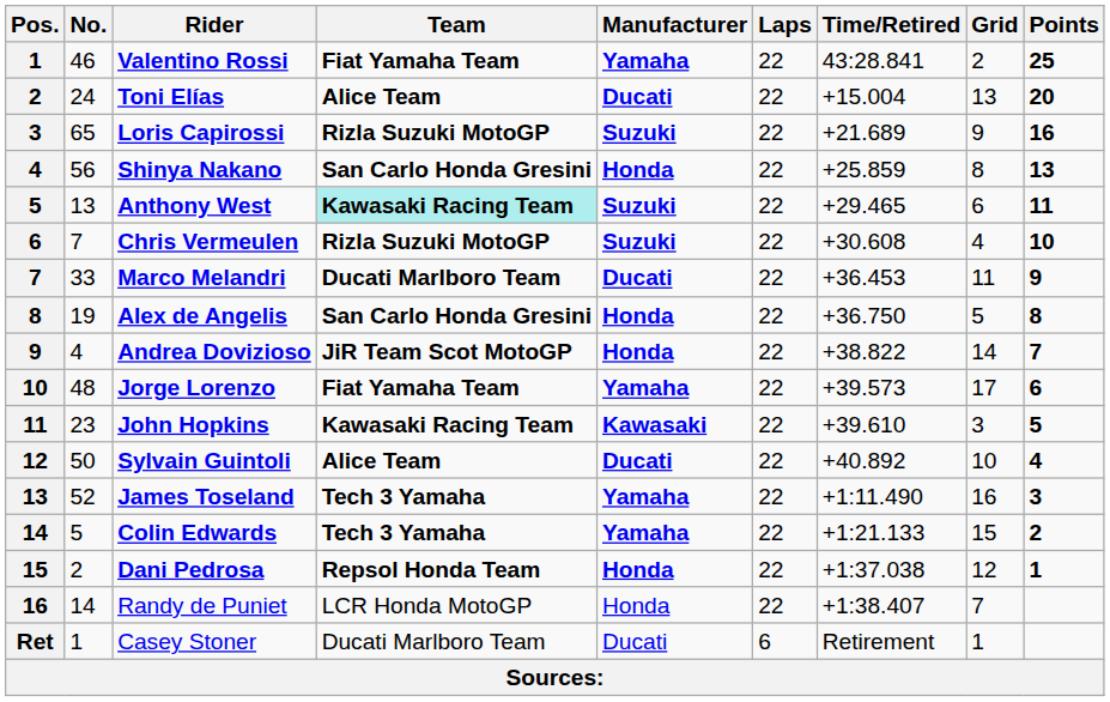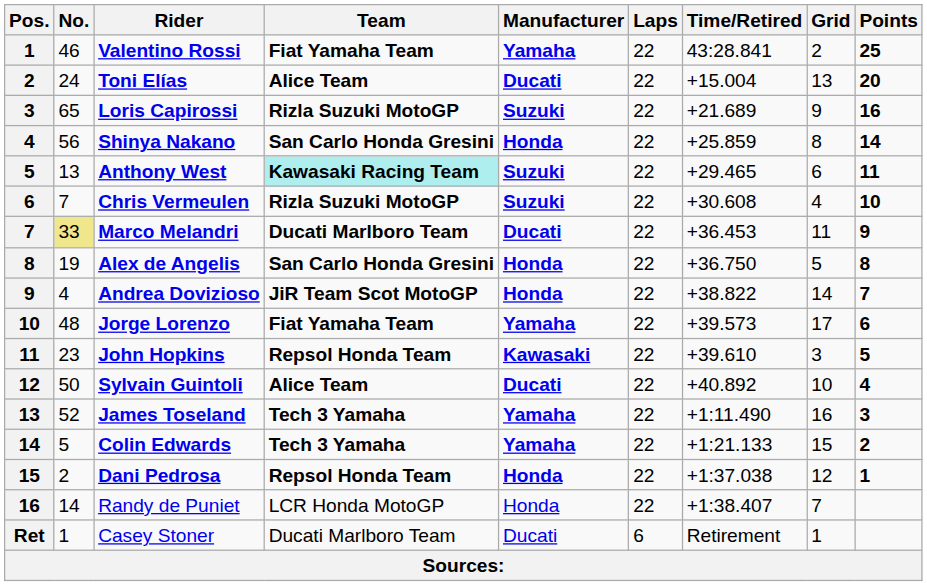 <table class="wikitable" style="font-size: 95%;">
 <tr>
 <th>Pos.</th>
 <th>No.</th>
 <th>Rider</th>
 <th>Team</th>
 <th>Manufacturer</th>
 <th>Laps</th>
 <th>Time/Retired</th>
 <th>Grid</th>
 <th>Points</th>
 </tr>
 <tr>
 <th>1</th>
 <td>46</td>
 <td> <strong><a href='#'>Valentino Rossi</a></strong></td>
 <td><strong>Fiat Yamaha Team</strong></td>
 <td><strong><a href='#'>Yamaha</a></strong></td>
 <td>22</td>
 <td>43:28.841</td>
 <td>2</td>
 <td><strong>25</strong></td>
 </tr>
 <tr>
 <th>2</th>
 <td>24</td>
 <td> <strong><a href='#'>Toni Elías</a></strong></td>
 <td><strong>Alice Team</strong></td>
 <td><strong><a href='#'>Ducati</a></strong></td>
 <td>22</td>
 <td>+15.004</td>
 <td>13</td>
 <td><strong>20</strong></td>
 </tr>
 <tr>
 <th>3</th>
 <td>65</td>
 <td> <strong><a href='#'>Loris Capirossi</a></strong></td>
 <td><strong>Rizla Suzuki MotoGP</strong></td>
 <td><strong><a href='#'>Suzuki</a></strong></td>
 <td>22</td>
 <td>+21.689</td>
 <td>9</td>
 <td><strong>16</strong></td>
 </tr>
 <tr>
 <th>4</th>
 <td>56</td>
 <td> <strong><a href='#'>Shinya Nakano</a></strong></td>
 <td><strong>San Carlo Honda Gresini</strong></td>
 <td><strong><a href='#'>Honda</a></strong></td>
 <td>22</td>
 <td>+25.859</td>
 <td>8</td>
-<td><strong>13</strong></td>
+<td><strong>14</strong></td>
 </tr>
 <tr>
 <th>5</th>
 <td>13</td>
 <td> <strong><a href='#'>Anthony West</a></strong></td>
 <td style="background: paleturquoise;"><strong>Kawasaki Racing Team</strong></td>
 <td><strong><a href='#'>Suzuki</a></strong></td>
 <td>22</td>
 <td>+29.465</td>
 <td>6</td>
 <td><strong>11</strong></td>
 </tr>
 <tr>
 <th>6</th>
 <td>7</td>
 <td> <strong><a href='#'>Chris Vermeulen</a></strong></td>
 <td><strong>Rizla Suzuki MotoGP</strong></td>
 <td><strong><a href='#'>Suzuki</a></strong></td>
 <td>22</td>
 <td>+30.608</td>
 <td>4</td>
 <td><strong>10</strong></td>
 </tr>
 <tr>
 <th>7</th>
-<td>33</td>
+<td style="background: khaki;">33</td>
 <td> <strong><a href='#'>Marco Melandri</a></strong></td>
 <td><strong>Ducati Marlboro Team</strong></td>
 <td><strong><a href='#'>Ducati</a></strong></td>
 <td>22</td>
 <td>+36.453</td>
 <td>11</td>
 <td><strong>9</strong></td>
 </tr>
 <tr>
 <th>8</th>
 <td>19</td>
 <td> <strong><a href='#'>Alex de Angelis</a></strong></td>
 <td><strong>San Carlo Honda Gresini</strong></td>
 <td><strong><a href='#'>Honda</a></strong></td>
 <td>22</td>
 <td>+36.750</td>
 <td>5</td>
 <td><strong>8</strong></td>
 </tr>
 <tr>
 <th>9</th>
 <td>4</td>
 <td> <strong><a href='#'>Andrea Dovizioso</a></strong></td>
 <td><strong>JiR Team Scot MotoGP</strong></td>
 <td><strong><a href='#'>Honda</a></strong></td>
 <td>22</td>
 <td>+38.822</td>
 <td>14</td>
 <td><strong>7</strong></td>
 </tr>
 <tr>
 <th>10</th>
 <td>48</td>
 <td> <strong><a href='#'>Jorge Lorenzo</a></strong></td>
 <td><strong>Fiat Yamaha Team</strong></td>
 <td><strong><a href='#'>Yamaha</a></strong></td>
 <td>22</td>
 <td>+39.573</td>
 <td>17</td>
 <td><strong>6</strong></td>
 </tr>
 <tr>
 <th>11</th>
 <td>23</td>
 <td> <strong><a href='#'>John Hopkins</a></strong></td>
-<td><strong>Kawasaki Racing Team</strong></td>
+<td><strong>Repsol Honda Team</strong></td>
 <td><strong><a href='#'>Kawasaki</a></strong></td>
 <td>22</td>
 <td>+39.610</td>
 <td>3</td>
 <td><strong>5</strong></td>
 </tr>
 <tr>
 <th>12</th>
 <td>50</td>
 <td> <strong><a href='#'>Sylvain Guintoli</a></strong></td>
 <td><strong>Alice Team</strong></td>
 <td><strong><a href='#'>Ducati</a></strong></td>
 <td>22</td>
 <td>+40.892</td>
 <td>10</td>
 <td><strong>4</strong></td>
 </tr>
 <tr>
 <th>13</th>
 <td>52</td>
 <td> <strong><a href='#'>James Toseland</a></strong></td>
 <td><strong>Tech 3 Yamaha</strong></td>
 <td><strong><a href='#'>Yamaha</a></strong></td>
 <td>22</td>
 <td>+1:11.490</td>
 <td>16</td>
 <td><strong>3</strong></td>
 </tr>
 <tr>
 <th>14</th>
 <td>5</td>
 <td> <strong><a href='#'>Colin Edwards</a></strong></td>
 <td><strong>Tech 3 Yamaha</strong></td>
 <td><strong><a href='#'>Yamaha</a></strong></td>
 <td>22</td>
 <td>+1:21.133</td>
 <td>15</td>
 <td><strong>2</strong></td>
 </tr>
 <tr>
 <th>15</th>
 <td>2</td>
 <td> <strong><a href='#'>Dani Pedrosa</a></strong></td>
 <td><strong>Repsol Honda Team</strong></td>
 <td><strong><a href='#'>Honda</a></strong></td>
 <td>22</td>
 <td>+1:37.038</td>
 <td>12</td>
 <td><strong>1</strong></td>
 </tr>
 <tr>
 <th>16</th>
 <td>14</td>
 <td> <a href='#'>Randy de Puniet</a></td>
 <td>LCR Honda MotoGP</td>
 <td><a href='#'>Honda</a></td>
 <td>22</td>
 <td>+1:38.407</td>
 <td>7</td>
 <td></td>
 </tr>
 <tr>
 <th>Ret</th>
 <td>1</td>
 <td> <a href='#'>Casey Stoner</a></td>
 <td>Ducati Marlboro Team</td>
 <td><a href='#'>Ducati</a></td>
 <td>6</td>
 <td>Retirement</td>
 <td>1</td>
 <td></td>
 </tr>
 <tr>
 <th colspan=9>Sources: </th>
 </tr>
 </table>
